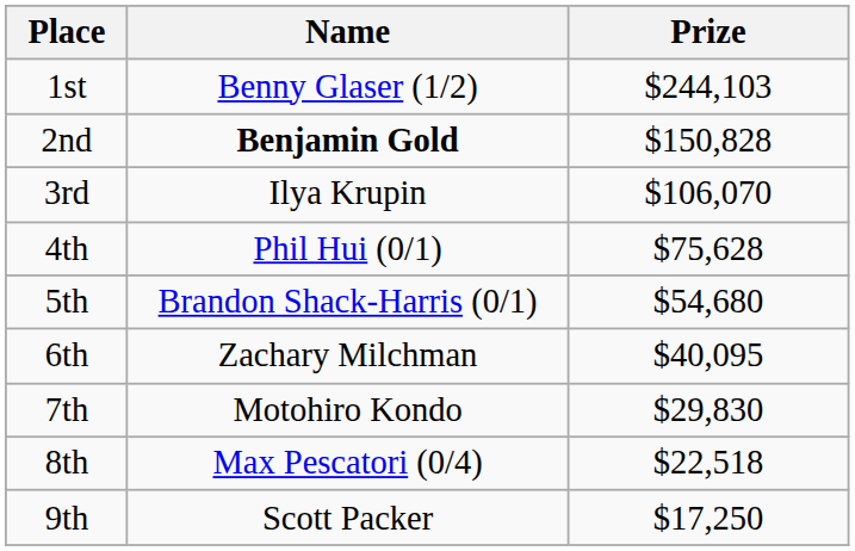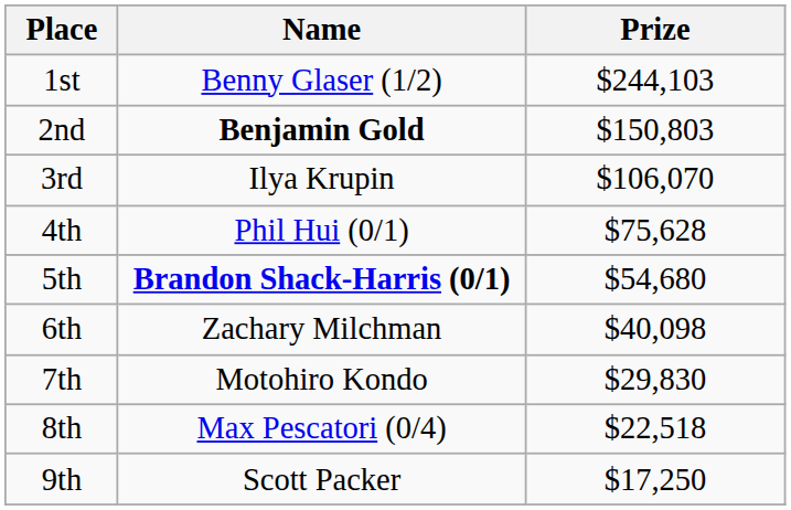 <table class="wikitable">
 <tr>
 <th width="50">Place</th>
 <th width="200">Name</th>
 <th width="125">Prize</th>
 </tr>
 <tr>
 <td align = "center">1st</td>
 <td align = "center"><a href='#'>Benny Glaser</a> (1/2)</td>
 <td align = "center">$244,103</td>
 </tr>
 <tr>
 <td align = "center">2nd</td>
 <td align = "center"><strong>Benjamin Gold</strong></td>
-<td align = "center">$150,828</td>
+<td align = "center">$150,803</td>
 </tr>
 <tr>
 <td align = "center">3rd</td>
 <td align = "center">Ilya Krupin</td>
 <td align = "center">$106,070</td>
 </tr>
 <tr>
 <td align = "center">4th</td>
 <td align = "center"><a href='#'>Phil Hui</a> (0/1)</td>
 <td align = "center">$75,628</td>
 </tr>
 <tr>
 <td align = "center">5th</td>
-<td align = "center"><a href='#'>Brandon Shack-Harris</a> (0/1)</td>
+<td align = "center"><strong><a href='#'>Brandon Shack-Harris</a> (0/1)</strong></td>
 <td align = "center">$54,680</td>
 </tr>
 <tr>
 <td align = "center">6th</td>
 <td align = "center">Zachary Milchman</td>
-<td align = "center">$40,095</td>
+<td align = "center">$40,098</td>
 </tr>
 <tr>
 <td align = "center">7th</td>
 <td align = "center">Motohiro Kondo</td>
 <td align = "center">$29,830</td>
 </tr>
 <tr>
 <td align = "center">8th</td>
 <td align = "center"><a href='#'>Max Pescatori</a> (0/4)</td>
 <td align = "center">$22,518</td>
 </tr>
 <tr>
 <td align = "center">9th</td>
 <td align = "center">Scott Packer</td>
 <td align = "center">$17,250</td>
 </tr>
 </table>
